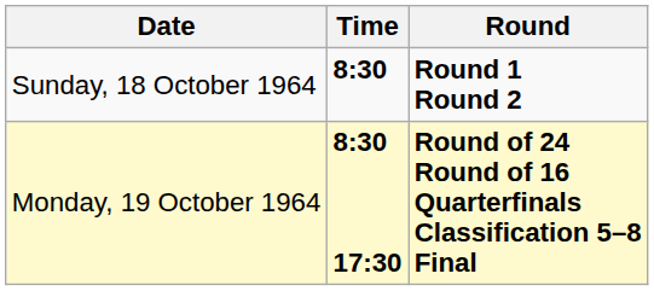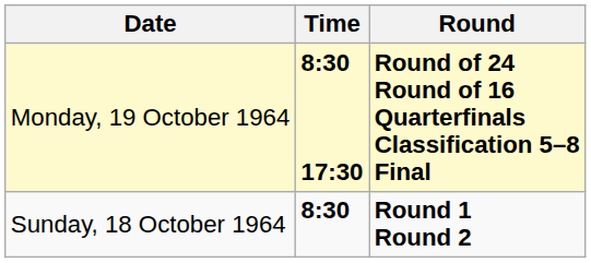 <table class="wikitable">
 <tr>
 <th>Date</th>
 <th>Time</th>
 <th>Round</th>
 </tr>
+<tr style=background:lemonchiffon>
+<td>Monday, 19 October 1964</td>
+<td><strong>8:30</strong><br> <br> <br> <br><strong>17:30</strong></td>
+<td><strong>Round of 24</strong><br><strong>Round of 16</strong><br><strong>Quarterfinals</strong><br><strong>Classification 5–8</strong><br><strong>Final</strong></td>
+</tr>
 <tr>
 <td>Sunday, 18 October 1964</td>
 <td><strong>8:30</strong><br> </td>
 <td><strong>Round 1</strong><br><strong>Round 2</strong></td>
 </tr>
-<tr style=background:lemonchiffon>
-<td>Monday, 19 October 1964</td>
-<td><strong>8:30</strong><br> <br> <br> <br><strong>17:30</strong></td>
-<td><strong>Round of 24</strong><br><strong>Round of 16</strong><br><strong>Quarterfinals</strong><br><strong>Classification 5–8</strong><br><strong>Final</strong></td>
-</tr>
 </table>
